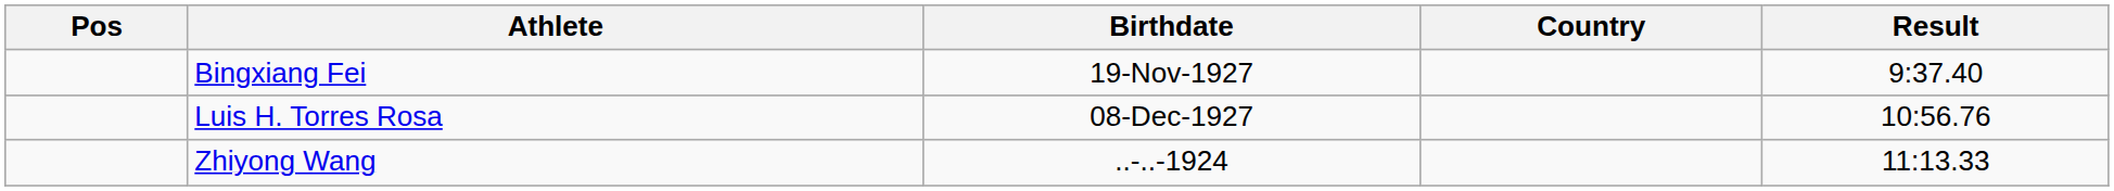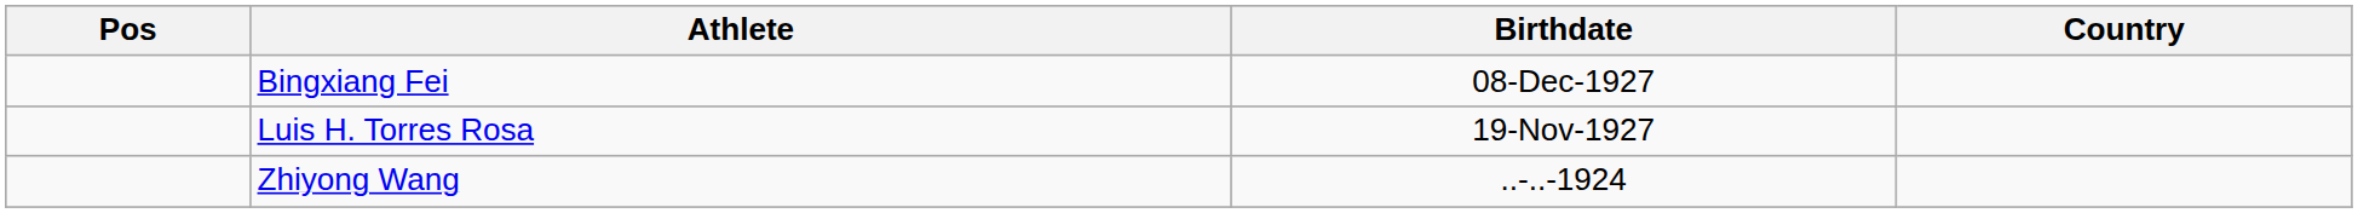 <table class="wikitable"  style="text-align:center; width:60%;">
 <tr>
 <th>Pos</th>
 <th>Athlete</th>
 <th>Birthdate</th>
 <th>Country</th>
-<th>Result</th>
 </tr>
 <tr>
 <td align=center></td>
 <td align=left><a href='#'>Bingxiang Fei</a></td>
-<td>19-Nov-1927</td>
+<td>08-Dec-1927</td>
 <td align=left></td>
-<td>9:37.40</td>
 </tr>
 <tr>
 <td align=center></td>
 <td align=left><a href='#'>Luis H. Torres Rosa</a></td>
-<td>08-Dec-1927</td>
+<td>19-Nov-1927</td>
 <td align=left></td>
-<td>10:56.76</td>
 </tr>
 <tr>
 <td align=center></td>
 <td align=left><a href='#'>Zhiyong Wang</a></td>
 <td>..-..-1924</td>
 <td align=left></td>
-<td>11:13.33</td>
 </tr>
 </table>
